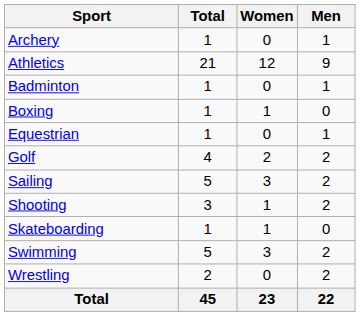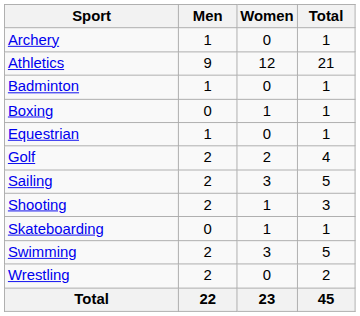 <table class="wikitable sortable" style="text-align:center;">
 <tr>
 <th width=180>Sport</th>
+<th width=55>Men</th>
+<th width=55>Women</th>
 <th width=55>Total</th>
-<th width=55>Women</th>
-<th width=55>Men</th>
 </tr>
 <tr>
 <td align=left><a href='#'>Archery</a></td>
 <td>1</td>
 <td>0</td>
 <td>1</td>
 </tr>
 <tr>
 <td align=left><a href='#'>Athletics</a></td>
+<td>9</td>
+<td>12</td>
 <td>21</td>
-<td>12</td>
-<td>9</td>
 </tr>
 <tr>
 <td align=left><a href='#'>Badminton</a></td>
 <td>1</td>
 <td>0</td>
 <td>1</td>
 </tr>
 <tr>
 <td align=left><a href='#'>Boxing</a></td>
+<td>0</td>
 <td>1</td>
 <td>1</td>
-<td>0</td>
 </tr>
 <tr>
 <td align=left><a href='#'>Equestrian</a></td>
 <td>1</td>
 <td>0</td>
 <td>1</td>
 </tr>
 <tr>
 <td align=left><a href='#'>Golf</a></td>
-<td>4</td>
 <td>2</td>
 <td>2</td>
+<td>4</td>
 </tr>
 <tr>
 <td align=left><a href='#'>Sailing</a></td>
+<td>2</td>
+<td>3</td>
 <td>5</td>
-<td>3</td>
-<td>2</td>
 </tr>
 <tr>
 <td align=left><a href='#'>Shooting</a></td>
+<td>2</td>
+<td>1</td>
 <td>3</td>
-<td>1</td>
-<td>2</td>
 </tr>
 <tr>
 <td align=left><a href='#'>Skateboarding</a></td>
+<td>0</td>
 <td>1</td>
 <td>1</td>
-<td>0</td>
 </tr>
 <tr>
 <td align=left><a href='#'>Swimming</a></td>
+<td>2</td>
+<td>3</td>
 <td>5</td>
-<td>3</td>
-<td>2</td>
 </tr>
 <tr>
 <td align=left><a href='#'>Wrestling</a></td>
 <td>2</td>
 <td>0</td>
 <td>2</td>
 </tr>
 <tr>
 <th>Total</th>
+<th>22</th>
+<th>23</th>
 <th>45</th>
-<th>23</th>
-<th>22</th>
 </tr>
 </table>
